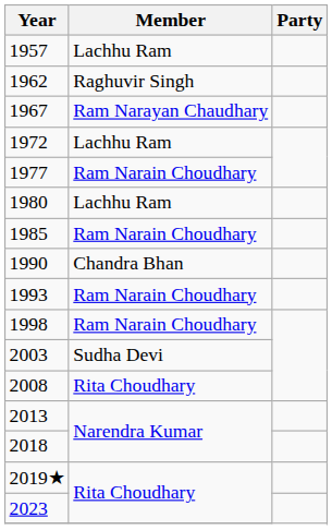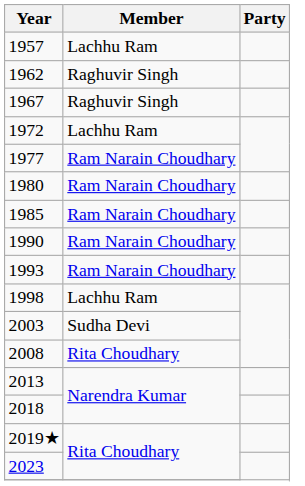 <table class="wikitable sortable">
 <tr>
 <th>Year</th>
 <th>Member</th>
 <th colspan=2>Party</th>
 </tr>
 <tr>
 <td>1957</td>
 <td>Lachhu Ram</td>
 <td></td>
 </tr>
 <tr>
 <td>1962</td>
 <td>Raghuvir Singh</td>
 <td></td>
 </tr>
 <tr>
 <td>1967</td>
-<td><a href='#'>Ram Narayan Chaudhary</a></td>
+<td>Raghuvir Singh</td>
 <td></td>
 </tr>
 <tr>
 <td>1972</td>
 <td>Lachhu Ram</td>
 </tr>
 <tr>
 <td>1977</td>
 <td><a href='#'>Ram Narain Choudhary</a></td>
 </tr>
 <tr>
 <td>1980</td>
-<td>Lachhu Ram</td>
+<td><a href='#'>Ram Narain Choudhary</a></td>
 <td></td>
 </tr>
 <tr>
 <td>1985</td>
 <td><a href='#'>Ram Narain Choudhary</a></td>
 <td></td>
 </tr>
 <tr>
 <td>1990</td>
-<td>Chandra Bhan</td>
+<td><a href='#'>Ram Narain Choudhary</a></td>
 <td></td>
 </tr>
 <tr>
 <td>1993</td>
 <td><a href='#'>Ram Narain Choudhary</a></td>
 <td></td>
 </tr>
 <tr>
 <td>1998</td>
-<td><a href='#'>Ram Narain Choudhary</a></td>
+<td>Lachhu Ram</td>
 </tr>
 <tr>
 <td>2003</td>
 <td>Sudha Devi</td>
 </tr>
 <tr>
 <td>2008</td>
 <td><a href='#'>Rita Choudhary</a></td>
 </tr>
 <tr>
 <td>2013</td>
 <td rowspan=2><a href='#'>Narendra Kumar</a></td>
 <td></td>
 </tr>
 <tr>
 <td>2018</td>
 <td></td>
 </tr>
 <tr>
 <td>2019★</td>
 <td rowspan=2><a href='#'>Rita Choudhary</a></td>
 <td></td>
 </tr>
 <tr>
 <td><a href='#'>2023</a></td>
 </tr>
 <tr>
 </tr>
 </table>
